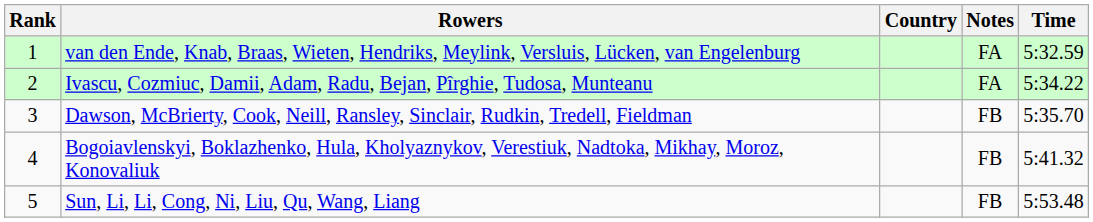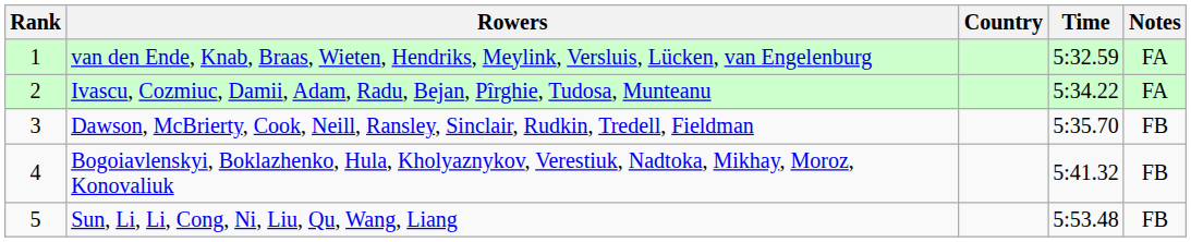 <table class="wikitable" style="text-align:center">
 <tr>
 <th>Rank</th>
 <th>Rowers</th>
 <th>Country</th>
+<th>Time</th>
 <th>Notes</th>
-<th>Time</th>
 </tr>
 <tr bgcolor=ccffcc>
 <td>1</td>
 <td align="left"><a href='#'>van den Ende</a>, <a href='#'>Knab</a>, <a href='#'>Braas</a>, <a href='#'>Wieten</a>, <a href='#'>Hendriks</a>, <a href='#'>Meylink</a>, <a href='#'>Versluis</a>, <a href='#'>Lücken</a>, <a href='#'>van Engelenburg</a></td>
 <td align="left"></td>
+<td>5:32.59</td>
 <td>FA</td>
-<td>5:32.59</td>
 </tr>
 <tr bgcolor=ccffcc>
 <td>2</td>
 <td align="left"><a href='#'>Ivascu</a>, <a href='#'>Cozmiuc</a>, <a href='#'>Damii</a>, <a href='#'>Adam</a>, <a href='#'>Radu</a>, <a href='#'>Bejan</a>, <a href='#'>Pîrghie</a>, <a href='#'>Tudosa</a>, <a href='#'>Munteanu</a></td>
 <td align="left"></td>
+<td>5:34.22</td>
 <td>FA</td>
-<td>5:34.22</td>
 </tr>
 <tr>
 <td>3</td>
 <td align="left"><a href='#'>Dawson</a>, <a href='#'>McBrierty</a>, <a href='#'>Cook</a>, <a href='#'>Neill</a>, <a href='#'>Ransley</a>, <a href='#'>Sinclair</a>, <a href='#'>Rudkin</a>, <a href='#'>Tredell</a>, <a href='#'>Fieldman</a></td>
 <td align="left"></td>
+<td>5:35.70</td>
 <td>FB</td>
-<td>5:35.70</td>
 </tr>
 <tr>
 <td>4</td>
 <td align="left"><a href='#'>Bogoiavlenskyi</a>, <a href='#'>Boklazhenko</a>, <a href='#'>Hula</a>, <a href='#'>Kholyaznykov</a>, <a href='#'>Verestiuk</a>, <a href='#'>Nadtoka</a>, <a href='#'>Mikhay</a>, <a href='#'>Moroz</a>, <a href='#'>Konovaliuk</a></td>
 <td align="left"></td>
+<td>5:41.32</td>
 <td>FB</td>
-<td>5:41.32</td>
 </tr>
 <tr>
 <td>5</td>
 <td align="left"><a href='#'>Sun</a>, <a href='#'>Li</a>, <a href='#'>Li</a>, <a href='#'>Cong</a>, <a href='#'>Ni</a>, <a href='#'>Liu</a>, <a href='#'>Qu</a>, <a href='#'>Wang</a>, <a href='#'>Liang</a></td>
 <td align="left"></td>
+<td>5:53.48</td>
 <td>FB</td>
-<td>5:53.48</td>
 </tr>
 </table>
